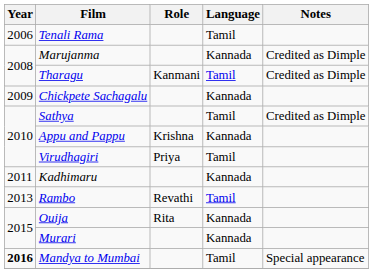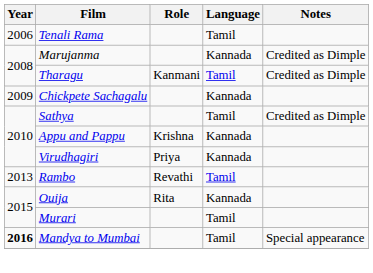 <table class="wikitable sortable">
 <tr>
 <th>Year</th>
 <th>Film</th>
 <th>Role</th>
 <th>Language</th>
 <th class=unsortable>Notes</th>
 </tr>
 <tr>
 <td>2006</td>
 <td><em><a href='#'>Tenali Rama</a></em></td>
 <td></td>
 <td>Tamil</td>
 <td></td>
 </tr>
 <tr>
 <td rowspan="2">2008</td>
 <td><em>Marujanma</em></td>
 <td></td>
 <td>Kannada</td>
 <td>Credited as Dimple</td>
 </tr>
 <tr>
 <td><em><a href='#'>Tharagu</a></em></td>
 <td>Kanmani</td>
 <td><a href='#'>Tamil</a></td>
 <td>Credited as Dimple</td>
 </tr>
 <tr>
 <td>2009</td>
 <td><em><a href='#'>Chickpete Sachagalu</a></em></td>
 <td></td>
 <td>Kannada</td>
 <td></td>
 </tr>
 <tr>
 <td rowspan="3">2010</td>
 <td><em><a href='#'>Sathya</a></em></td>
 <td></td>
 <td>Tamil</td>
 <td>Credited as Dimple</td>
 </tr>
 <tr>
 <td><em><a href='#'>Appu and Pappu</a></em></td>
 <td>Krishna</td>
 <td>Kannada</td>
 <td></td>
 </tr>
 <tr>
 <td><em><a href='#'>Virudhagiri</a></em></td>
 <td>Priya</td>
-<td>Tamil</td>
-<td></td>
-</tr>
-<tr>
-<td>2011</td>
-<td><em>Kadhimaru</em></td>
-<td></td>
 <td>Kannada</td>
 <td></td>
 </tr>
 <tr>
 <td>2013</td>
 <td><em><a href='#'>Rambo</a></em></td>
 <td>Revathi</td>
 <td><a href='#'>Tamil</a></td>
 <td></td>
 </tr>
 <tr>
 <td rowspan="2">2015</td>
 <td><em><a href='#'>Ouija</a></em></td>
 <td>Rita</td>
 <td>Kannada</td>
 <td></td>
 </tr>
 <tr>
 <td><em><a href='#'>Murari</a></em></td>
 <td></td>
-<td>Kannada</td>
+<td>Tamil</td>
 <td></td>
 </tr>
 <tr>
 <td><strong>2016</strong></td>
 <td><em><a href='#'>Mandya to Mumbai</a></em></td>
 <td></td>
 <td>Tamil</td>
 <td>Special appearance</td>
 </tr>
 <tr>
 </tr>
 </table>
